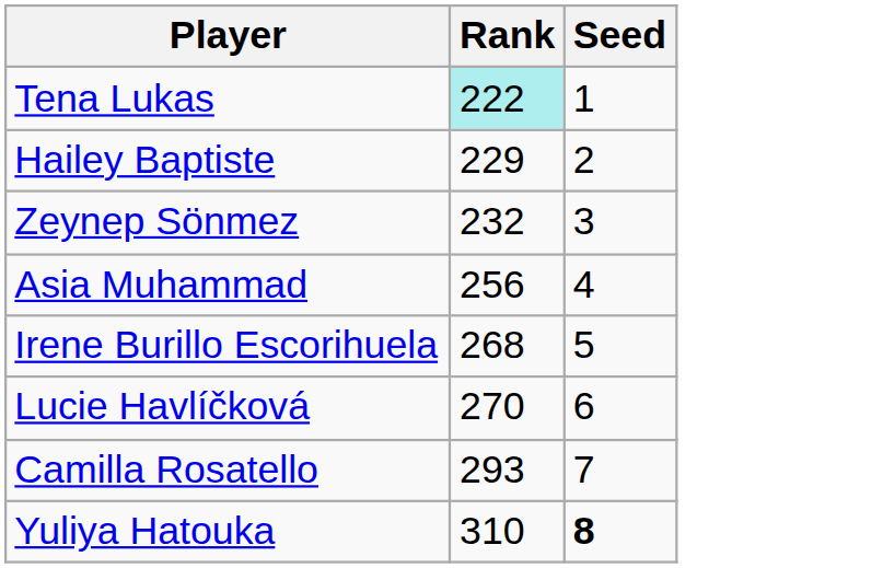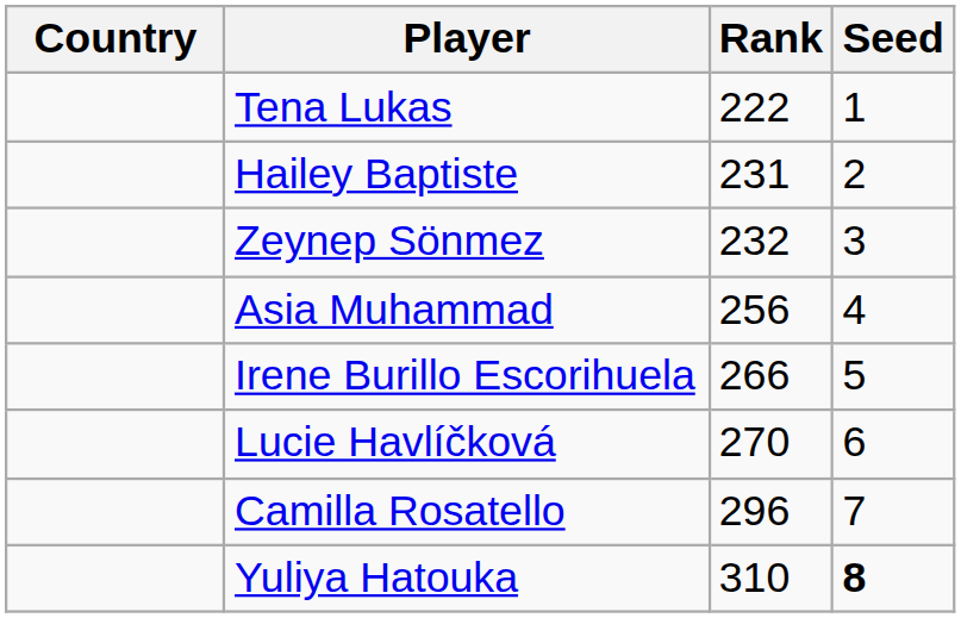 <table class="wikitable">
 <tr>
+<th width="75">Country</th>
 <th width="175">Player</th>
 <th>Rank</th>
 <th>Seed</th>
 </tr>
 <tr>
+<td></td>
 <td><a href='#'>Tena Lukas</a></td>
-<td style="background: paleturquoise;">222</td>
+<td>222</td>
 <td>1</td>
 </tr>
 <tr>
+<td></td>
 <td><a href='#'>Hailey Baptiste</a></td>
-<td>229</td>
+<td>231</td>
 <td>2</td>
 </tr>
 <tr>
+<td></td>
 <td><a href='#'>Zeynep Sönmez</a></td>
 <td>232</td>
 <td>3</td>
 </tr>
 <tr>
+<td></td>
 <td><a href='#'>Asia Muhammad</a></td>
 <td>256</td>
 <td>4</td>
 </tr>
 <tr>
+<td></td>
 <td><a href='#'>Irene Burillo Escorihuela</a></td>
-<td>268</td>
+<td>266</td>
 <td>5</td>
 </tr>
 <tr>
+<td></td>
 <td><a href='#'>Lucie Havlíčková</a></td>
 <td>270</td>
 <td>6</td>
 </tr>
 <tr>
+<td></td>
 <td><a href='#'>Camilla Rosatello</a></td>
-<td>293</td>
+<td>296</td>
 <td>7</td>
 </tr>
 <tr>
+<td></td>
 <td><a href='#'>Yuliya Hatouka</a></td>
 <td>310</td>
 <td><strong>8</strong></td>
 </tr>
 </table>
